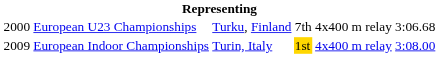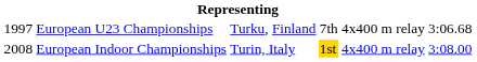 <table>
 <tr>
 <th colspan="6">Representing </th>
 </tr>
 <tr>
-<td>2000</td>
+<td>1997</td>
 <td><a href='#'>European U23 Championships</a></td>
 <td><a href='#'>Turku</a>, <a href='#'>Finland</a></td>
 <td>7th</td>
 <td>4x400 m relay</td>
 <td>3:06.68</td>
 </tr>
 <tr>
-<td>2009</td>
+<td>2008</td>
 <td><a href='#'>European Indoor Championships</a></td>
 <td><a href='#'>Turin, Italy</a></td>
 <td bgcolor=gold>1st</td>
 <td><a href='#'>4x400 m relay</a></td>
 <td><a href='#'>3:08.00</a></td>
 </tr>
 </table>
